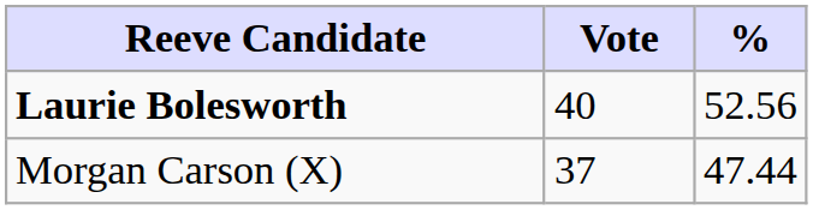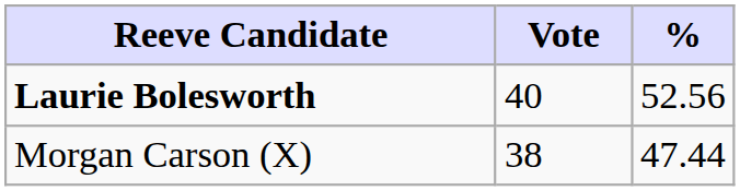 <table class="wikitable">
 <tr>
 <th style="background:#ddf; width:200px;">Reeve Candidate</th>
 <th style="background:#ddf; width:50px;">Vote</th>
 <th style="background:#ddf; width:30px;">%</th>
 </tr>
 <tr>
 <td><strong>Laurie Bolesworth</strong></td>
 <td>40</td>
 <td>52.56</td>
 </tr>
 <tr>
 <td>Morgan Carson (X)</td>
-<td>37</td>
+<td>38</td>
 <td>47.44</td>
 </tr>
 </table>
